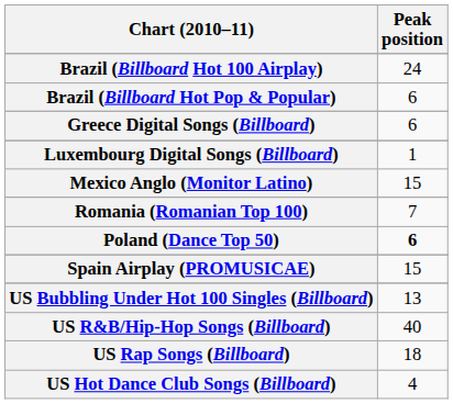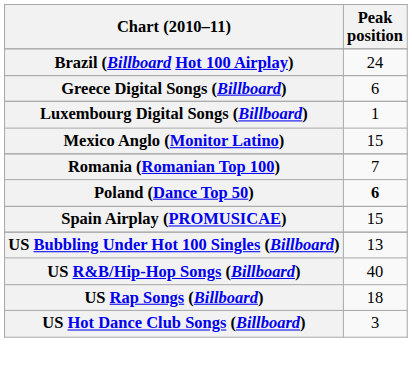 <table class="wikitable sortable plainrowheaders" style="text-align:center;">
 <tr>
 <th scope="col">Chart (2010–11)</th>
 <th scope="col">Peak<br>position</th>
 </tr>
 <tr>
 </tr>
 <tr>
 </tr>
 <tr>
 </tr>
 <tr>
 </tr>
 <tr>
 <th scope="row">Brazil (<em><a href='#'>Billboard</a></em> <a href='#'>Hot 100 Airplay</a>)</th>
 <td style="text-align:center;">24</td>
-</tr>
-<tr>
-<th scope="row">Brazil (<a href='#'><em>Billboard</em> Hot Pop & Popular</a>)</th>
-<td style="text-align:center;">6</td>
 </tr>
 <tr>
 </tr>
 <tr>
 </tr>
 <tr>
 </tr>
 <tr>
 </tr>
 <tr>
 </tr>
 <tr>
 </tr>
 <tr>
 </tr>
 <tr>
 <th scope="row">Greece Digital Songs (<em><a href='#'>Billboard</a></em>)</th>
 <td>6</td>
 </tr>
 <tr>
 </tr>
 <tr>
 </tr>
 <tr>
 </tr>
 <tr>
 </tr>
 <tr>
 <th scope="row">Luxembourg Digital Songs (<em><a href='#'>Billboard</a></em>)</th>
 <td>1</td>
 </tr>
 <tr>
 <th scope="row">Mexico Anglo (<a href='#'>Monitor Latino</a>)</th>
 <td>15</td>
 </tr>
 <tr>
 </tr>
 <tr>
 </tr>
 <tr>
 </tr>
 <tr>
 </tr>
 <tr>
 <th scope="row">Romania (<a href='#'>Romanian Top 100</a>)</th>
 <td>7</td>
 </tr>
 <tr>
 <th scope="row">Poland (<a href='#'>Dance Top 50</a>)</th>
 <td><strong>6</strong></td>
 </tr>
 <tr>
 </tr>
 <tr>
 </tr>
 <tr>
 </tr>
 <tr>
 </tr>
 <tr>
 <th scope="row">Spain Airplay (<a href='#'>PROMUSICAE</a>)</th>
 <td>15</td>
 </tr>
 <tr>
 </tr>
 <tr>
 </tr>
 <tr>
 </tr>
 <tr>
 </tr>
 <tr>
 <th scope="row">US <a href='#'>Bubbling Under Hot 100 Singles</a> (<em><a href='#'>Billboard</a></em>)</th>
 <td>13</td>
 </tr>
 <tr>
 <th scope="row">US <a href='#'>R&B/Hip-Hop Songs</a> (<a href='#'><em>Billboard</em></a>)</th>
 <td>40</td>
 </tr>
 <tr>
 <th scope="row">US <a href='#'>Rap Songs</a> (<a href='#'><em>Billboard</em></a>)</th>
 <td>18</td>
 </tr>
 <tr>
 <th scope="row">US <a href='#'>Hot Dance Club Songs</a> (<a href='#'><em>Billboard</em></a>)</th>
-<td>4</td>
+<td>3</td>
 </tr>
 </table>
